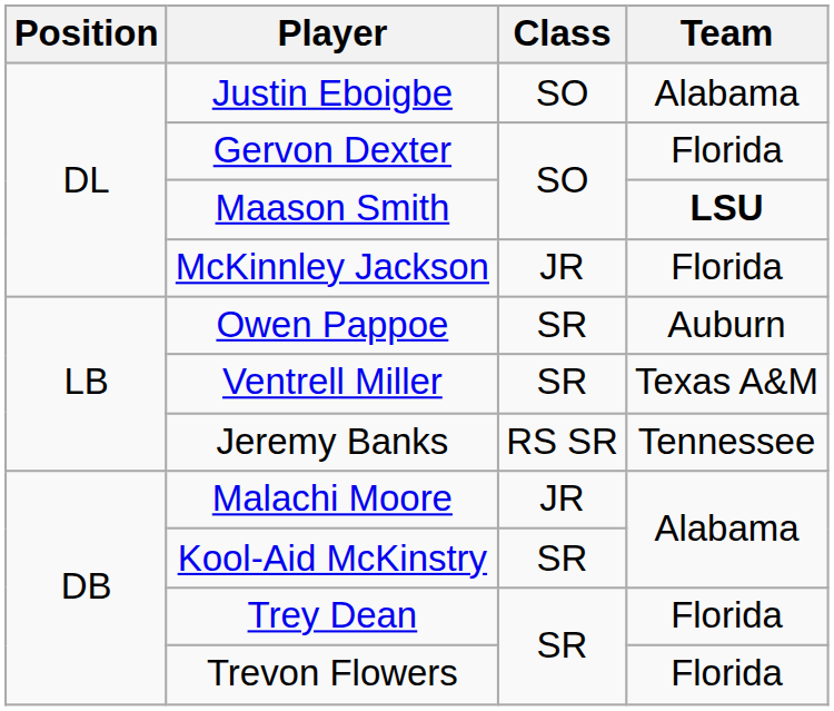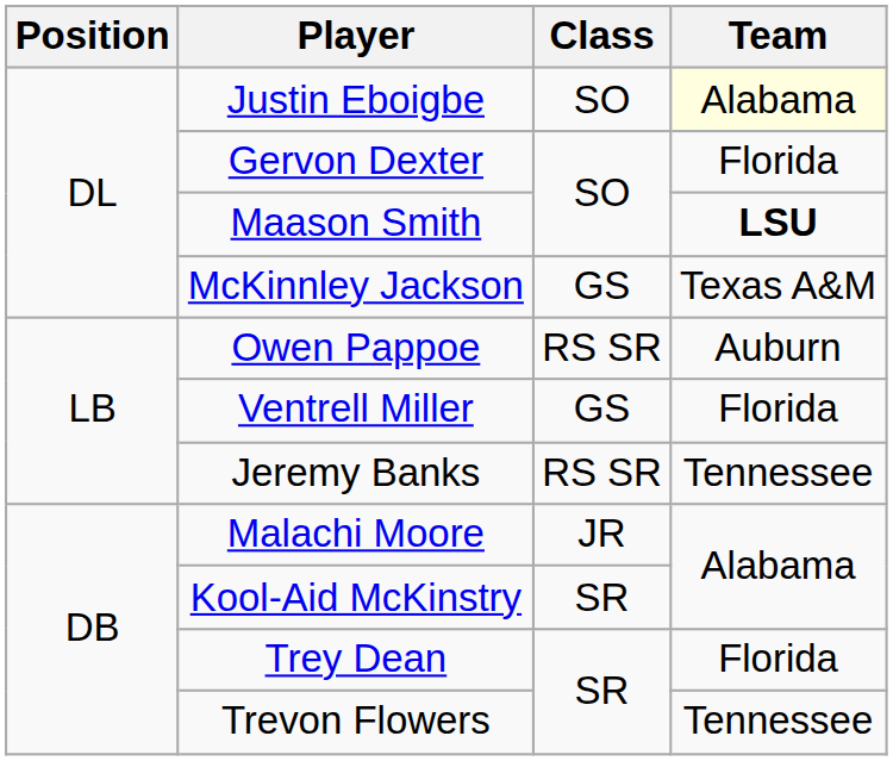 <table class="wikitable sortable">
 <tr>
 <th>Position</th>
 <th>Player</th>
 <th>Class</th>
 <th>Team</th>
 </tr>
 <tr style="text-align:center;">
 <td rowspan=4>DL</td>
 <td><a href='#'>Justin Eboigbe</a></td>
 <td>SO</td>
-<td>Alabama</td>
+<td style="background: lightyellow;">Alabama</td>
 </tr>
 <tr style="text-align:center;">
 <td><a href='#'>Gervon Dexter</a></td>
 <td rowspan=2>SO</td>
 <td>Florida</td>
 </tr>
 <tr style="text-align:center;">
 <td><a href='#'>Maason Smith</a></td>
 <td><strong>LSU</strong></td>
 </tr>
 <tr style="text-align:center;">
 <td><a href='#'>McKinnley Jackson</a></td>
-<td>JR</td>
-<td>Florida</td>
+<td>GS</td>
+<td>Texas A&M</td>
 </tr>
 <tr style="text-align:center;">
 <td rowspan=3>LB</td>
 <td><a href='#'>Owen Pappoe</a></td>
-<td>SR</td>
+<td>RS SR</td>
 <td>Auburn</td>
 </tr>
 <tr style="text-align:center;">
 <td><a href='#'>Ventrell Miller</a></td>
-<td>SR</td>
-<td>Texas A&M</td>
+<td>GS</td>
+<td>Florida</td>
 </tr>
 <tr style="text-align:center;">
 <td>Jeremy Banks</td>
 <td>RS SR</td>
 <td>Tennessee</td>
 </tr>
 <tr style="text-align:center;">
 <td rowspan=4>DB</td>
 <td><a href='#'>Malachi Moore</a></td>
 <td>JR</td>
 <td rowspan=2>Alabama</td>
 </tr>
 <tr style="text-align:center;">
 <td><a href='#'>Kool-Aid McKinstry</a></td>
 <td>SR</td>
 </tr>
 <tr style="text-align:center;">
 <td><a href='#'>Trey Dean</a></td>
 <td rowspan=2>SR</td>
 <td>Florida</td>
 </tr>
 <tr style="text-align:center;">
 <td>Trevon Flowers</td>
-<td>Florida</td>
+<td>Tennessee</td>
 </tr>
 </table>
